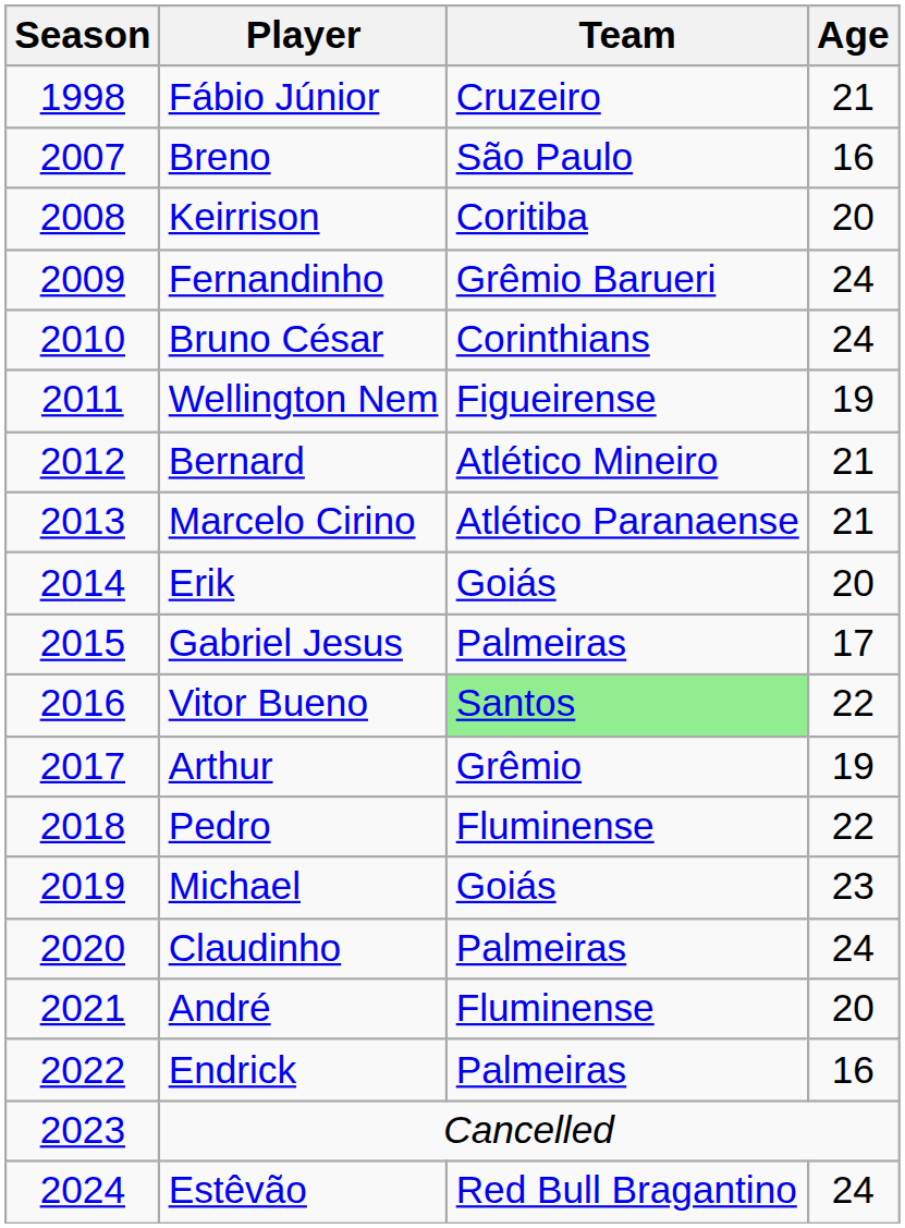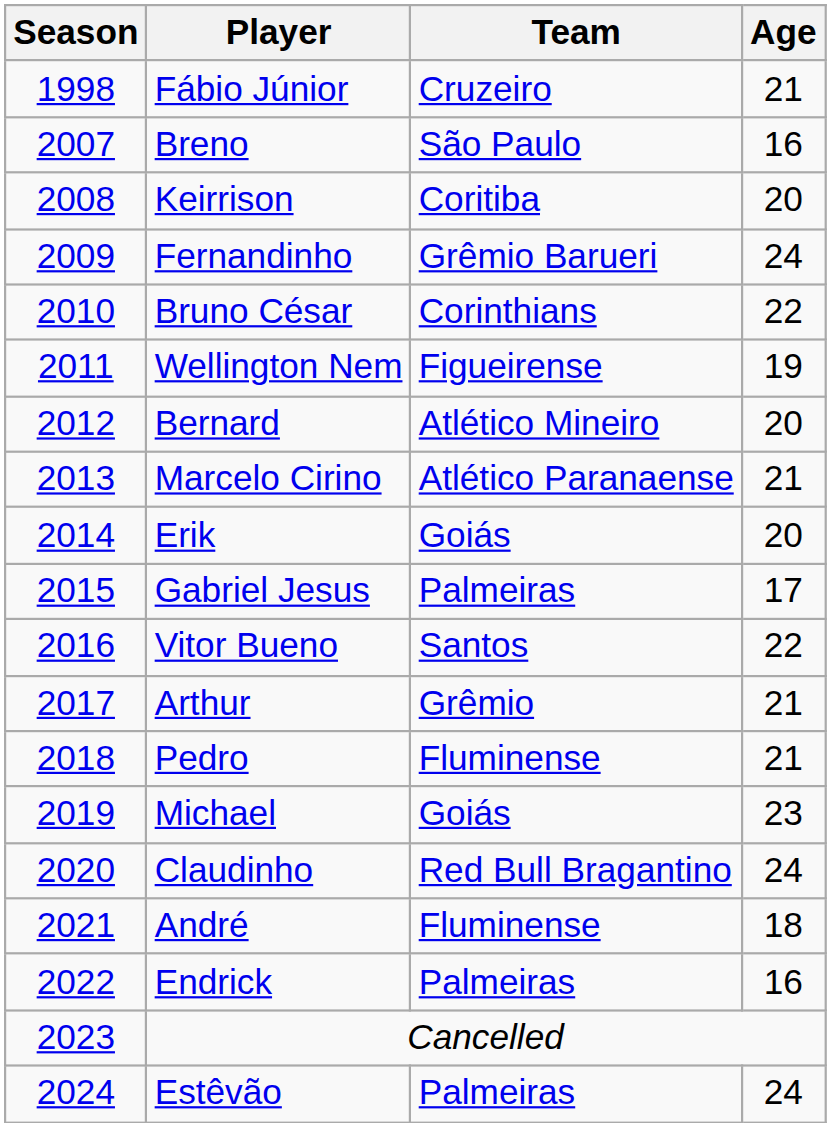 <table class="wikitable">
 <tr>
 <th>Season</th>
 <th>Player</th>
 <th>Team</th>
 <th>Age</th>
 </tr>
 <tr>
 <td align="center"><a href='#'>1998</a></td>
 <td> <a href='#'>Fábio Júnior</a></td>
 <td><a href='#'>Cruzeiro</a></td>
 <td align="center">21</td>
 </tr>
 <tr>
 <td align="center"><a href='#'>2007</a></td>
 <td> <a href='#'>Breno</a></td>
 <td><a href='#'>São Paulo</a></td>
 <td align="center">16</td>
 </tr>
 <tr>
 <td align="center"><a href='#'>2008</a></td>
 <td> <a href='#'>Keirrison</a></td>
 <td><a href='#'>Coritiba</a></td>
 <td align="center">20</td>
 </tr>
 <tr>
 <td align="center"><a href='#'>2009</a></td>
 <td> <a href='#'>Fernandinho</a></td>
 <td><a href='#'>Grêmio Barueri</a></td>
 <td align="center">24</td>
 </tr>
 <tr>
 <td align="center"><a href='#'>2010</a></td>
 <td> <a href='#'>Bruno César</a></td>
 <td><a href='#'>Corinthians</a></td>
-<td align="center">24</td>
+<td align="center">22</td>
 </tr>
 <tr>
 <td align="center"><a href='#'>2011</a></td>
 <td> <a href='#'>Wellington Nem</a></td>
 <td><a href='#'>Figueirense</a></td>
 <td align="center">19</td>
 </tr>
 <tr>
 <td align="center"><a href='#'>2012</a></td>
 <td> <a href='#'>Bernard</a></td>
 <td><a href='#'>Atlético Mineiro</a></td>
-<td align="center">21</td>
+<td align="center">20</td>
 </tr>
 <tr>
 <td align="center"><a href='#'>2013</a></td>
 <td> <a href='#'>Marcelo Cirino</a></td>
 <td><a href='#'>Atlético Paranaense</a></td>
 <td align="center">21</td>
 </tr>
 <tr>
 <td align="center"><a href='#'>2014</a></td>
 <td> <a href='#'>Erik</a></td>
 <td><a href='#'>Goiás</a></td>
 <td align="center">20</td>
 </tr>
 <tr>
 <td align="center"><a href='#'>2015</a></td>
 <td> <a href='#'>Gabriel Jesus</a></td>
 <td><a href='#'>Palmeiras</a></td>
 <td align="center">17</td>
 </tr>
 <tr>
 <td align="center"><a href='#'>2016</a></td>
 <td> <a href='#'>Vitor Bueno</a></td>
-<td style="background: lightgreen;"><a href='#'>Santos</a></td>
+<td><a href='#'>Santos</a></td>
 <td align="center">22</td>
 </tr>
 <tr>
 <td align="center"><a href='#'>2017</a></td>
 <td> <a href='#'>Arthur</a></td>
 <td><a href='#'>Grêmio</a></td>
-<td align="center">19</td>
+<td align="center">21</td>
 </tr>
 <tr>
 <td align="center"><a href='#'>2018</a></td>
 <td> <a href='#'>Pedro</a></td>
 <td><a href='#'>Fluminense</a></td>
-<td align="center">22</td>
+<td align="center">21</td>
 </tr>
 <tr>
 <td align="center"><a href='#'>2019</a></td>
 <td> <a href='#'>Michael</a></td>
 <td><a href='#'>Goiás</a></td>
 <td align="center">23</td>
 </tr>
 <tr>
 <td align="center"><a href='#'>2020</a></td>
 <td> <a href='#'>Claudinho</a></td>
-<td><a href='#'>Palmeiras</a></td>
+<td><a href='#'>Red Bull Bragantino</a></td>
 <td align="center">24</td>
 </tr>
 <tr>
 <td align="center"><a href='#'>2021</a></td>
 <td> <a href='#'>André</a></td>
 <td><a href='#'>Fluminense</a></td>
-<td align="center">20</td>
+<td align="center">18</td>
 </tr>
 <tr>
 <td align="center"><a href='#'>2022</a></td>
 <td> <a href='#'>Endrick</a></td>
 <td><a href='#'>Palmeiras</a></td>
 <td align="center">16</td>
 </tr>
 <tr>
 <td align="center"><a href='#'>2023</a></td>
 <td colspan=3 align=center><em>Cancelled</em></td>
 </tr>
 <tr>
 <td align="center"><a href='#'>2024</a></td>
 <td> <a href='#'>Estêvão</a></td>
-<td><a href='#'>Red Bull Bragantino</a></td>
+<td><a href='#'>Palmeiras</a></td>
 <td align="center">24</td>
 </tr>
 </table>
